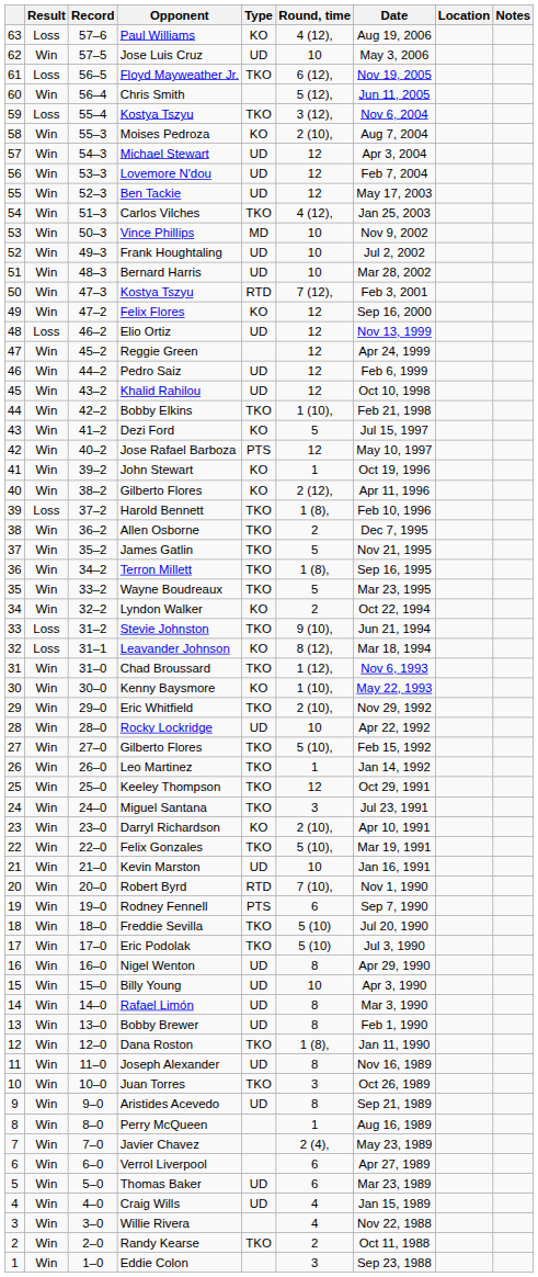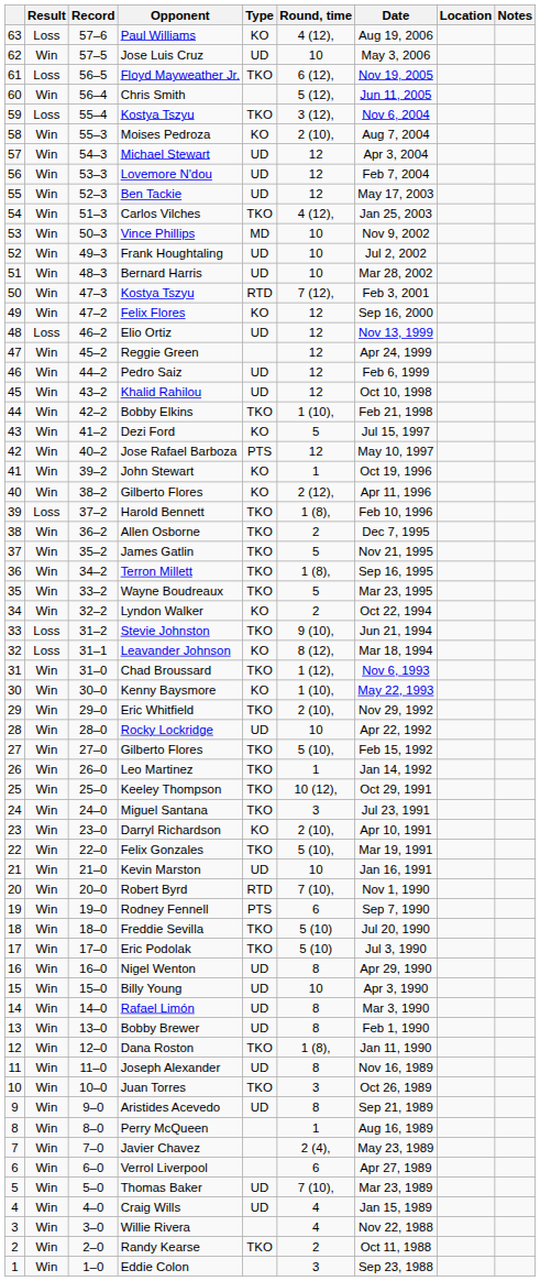 <table class="wikitable" style="text-align:center; font-size:95%">
 <tr>
 <th></th>
 <th>Result</th>
 <th>Record</th>
 <th>Opponent</th>
 <th>Type</th>
 <th>Round, time</th>
 <th>Date</th>
 <th>Location</th>
 <th>Notes</th>
 </tr>
 <tr>
 <td>63</td>
 <td>Loss</td>
 <td>57–6</td>
 <td style="text-align:left;"><a href='#'>Paul Williams</a></td>
 <td>KO</td>
 <td>4 (12), </td>
 <td>Aug 19, 2006</td>
 <td style="text-align:left;"></td>
 <td style="text-align:left;"></td>
 </tr>
 <tr>
 <td>62</td>
 <td>Win</td>
 <td>57–5</td>
 <td style="text-align:left;">Jose Luis Cruz</td>
 <td>UD</td>
 <td>10</td>
 <td>May 3, 2006</td>
 <td style="text-align:left;"></td>
 <td></td>
 </tr>
 <tr>
 <td>61</td>
 <td>Loss</td>
 <td>56–5</td>
 <td style="text-align:left;"><a href='#'>Floyd Mayweather Jr.</a></td>
 <td>TKO</td>
 <td>6 (12), </td>
 <td><a href='#'>Nov 19, 2005</a></td>
 <td style="text-align:left;"></td>
 <td></td>
 </tr>
 <tr>
 <td>60</td>
 <td>Win</td>
 <td>56–4</td>
 <td style="text-align:left;">Chris Smith</td>
 <td></td>
 <td>5 (12), </td>
 <td><a href='#'>Jun 11, 2005</a></td>
 <td style="text-align:left;"></td>
 <td style="text-align:left;"></td>
 </tr>
 <tr>
 <td>59</td>
 <td>Loss</td>
 <td>55–4</td>
 <td style="text-align:left;"><a href='#'>Kostya Tszyu</a></td>
 <td>TKO</td>
 <td>3 (12), </td>
 <td><a href='#'>Nov 6, 2004</a></td>
 <td style="text-align:left;"></td>
 <td style="text-align:left;"></td>
 </tr>
 <tr>
 <td>58</td>
 <td>Win</td>
 <td>55–3</td>
 <td style="text-align:left;">Moises Pedroza</td>
 <td>KO</td>
 <td>2 (10), </td>
 <td>Aug 7, 2004</td>
 <td style="text-align:left;"></td>
 <td></td>
 </tr>
 <tr>
 <td>57</td>
 <td>Win</td>
 <td>54–3</td>
 <td style="text-align:left;"><a href='#'>Michael Stewart</a></td>
 <td>UD</td>
 <td>12</td>
 <td>Apr 3, 2004</td>
 <td style="text-align:left;"></td>
 <td style="text-align:left;"></td>
 </tr>
 <tr>
 <td>56</td>
 <td>Win</td>
 <td>53–3</td>
 <td style="text-align:left;"><a href='#'>Lovemore N'dou</a></td>
 <td>UD</td>
 <td>12</td>
 <td>Feb 7, 2004</td>
 <td style="text-align:left;"></td>
 <td style="text-align:left;"></td>
 </tr>
 <tr>
 <td>55</td>
 <td>Win</td>
 <td>52–3</td>
 <td style="text-align:left;"><a href='#'>Ben Tackie</a></td>
 <td>UD</td>
 <td>12</td>
 <td>May 17, 2003</td>
 <td style="text-align:left;"></td>
 <td></td>
 </tr>
 <tr>
 <td>54</td>
 <td>Win</td>
 <td>51–3</td>
 <td style="text-align:left;">Carlos Vilches</td>
 <td>TKO</td>
 <td>4 (12), </td>
 <td>Jan 25, 2003</td>
 <td style="text-align:left;"></td>
 <td></td>
 </tr>
 <tr>
 <td>53</td>
 <td>Win</td>
 <td>50–3</td>
 <td style="text-align:left;"><a href='#'>Vince Phillips</a></td>
 <td>MD</td>
 <td>10</td>
 <td>Nov 9, 2002</td>
 <td style="text-align:left;"></td>
 <td></td>
 </tr>
 <tr>
 <td>52</td>
 <td>Win</td>
 <td>49–3</td>
 <td style="text-align:left;">Frank Houghtaling</td>
 <td>UD</td>
 <td>10</td>
 <td>Jul 2, 2002</td>
 <td style="text-align:left;"></td>
 <td></td>
 </tr>
 <tr>
 <td>51</td>
 <td>Win</td>
 <td>48–3</td>
 <td style="text-align:left;">Bernard Harris</td>
 <td>UD</td>
 <td>10</td>
 <td>Mar 28, 2002</td>
 <td style="text-align:left;"></td>
 <td></td>
 </tr>
 <tr>
 <td>50</td>
 <td>Win</td>
 <td>47–3</td>
 <td style="text-align:left;"><a href='#'>Kostya Tszyu</a></td>
 <td>RTD</td>
 <td>7 (12), </td>
 <td>Feb 3, 2001</td>
 <td style="text-align:left;"></td>
 <td style="text-align:left;"></td>
 </tr>
 <tr>
 <td>49</td>
 <td>Win</td>
 <td>47–2</td>
 <td style="text-align:left;"><a href='#'>Felix Flores</a></td>
 <td>KO</td>
 <td>12</td>
 <td>Sep 16, 2000</td>
 <td style="text-align:left;"></td>
 <td style="text-align:left;"></td>
 </tr>
 <tr>
 <td>48</td>
 <td>Loss</td>
 <td>46–2</td>
 <td style="text-align:left;">Elio Ortiz</td>
 <td>UD</td>
 <td>12</td>
 <td><a href='#'>Nov 13, 1999</a></td>
 <td style="text-align:left;"></td>
 <td style="text-align:left;"></td>
 </tr>
 <tr>
 <td>47</td>
 <td>Win</td>
 <td>45–2</td>
 <td style="text-align:left;">Reggie Green</td>
 <td></td>
 <td>12</td>
 <td>Apr 24, 1999</td>
 <td style="text-align:left;"></td>
 <td style="text-align:left;"></td>
 </tr>
 <tr>
 <td>46</td>
 <td>Win</td>
 <td>44–2</td>
 <td style="text-align:left;">Pedro Saiz</td>
 <td>UD</td>
 <td>12</td>
 <td>Feb 6, 1999</td>
 <td style="text-align:left;"></td>
 <td style="text-align:left;"></td>
 </tr>
 <tr>
 <td>45</td>
 <td>Win</td>
 <td>43–2</td>
 <td style="text-align:left;"><a href='#'>Khalid Rahilou</a></td>
 <td>UD</td>
 <td>12</td>
 <td>Oct 10, 1998</td>
 <td style="text-align:left;"></td>
 <td style="text-align:left;"></td>
 </tr>
 <tr>
 <td>44</td>
 <td>Win</td>
 <td>42–2</td>
 <td style="text-align:left;">Bobby Elkins</td>
 <td>TKO</td>
 <td>1 (10), </td>
 <td>Feb 21, 1998</td>
 <td style="text-align:left;"></td>
 <td></td>
 </tr>
 <tr>
 <td>43</td>
 <td>Win</td>
 <td>41–2</td>
 <td style="text-align:left;">Dezi Ford</td>
 <td>KO</td>
 <td>5</td>
 <td>Jul 15, 1997</td>
 <td style="text-align:left;"></td>
 <td></td>
 </tr>
 <tr>
 <td>42</td>
 <td>Win</td>
 <td>40–2</td>
 <td style="text-align:left;">Jose Rafael Barboza</td>
 <td>PTS</td>
 <td>12</td>
 <td>May 10, 1997</td>
 <td style="text-align:left;"></td>
 <td style="text-align:left;"></td>
 </tr>
 <tr>
 <td>41</td>
 <td>Win</td>
 <td>39–2</td>
 <td style="text-align:left;">John Stewart</td>
 <td>KO</td>
 <td>1</td>
 <td>Oct 19, 1996</td>
 <td style="text-align:left;"></td>
 <td></td>
 </tr>
 <tr>
 <td>40</td>
 <td>Win</td>
 <td>38–2</td>
 <td style="text-align:left;">Gilberto Flores</td>
 <td>KO</td>
 <td>2 (12), </td>
 <td>Apr 11, 1996</td>
 <td style="text-align:left;"></td>
 <td style="text-align:left;"></td>
 </tr>
 <tr>
 <td>39</td>
 <td>Loss</td>
 <td>37–2</td>
 <td style="text-align:left;">Harold Bennett</td>
 <td>TKO</td>
 <td>1 (8), </td>
 <td>Feb 10, 1996</td>
 <td style="text-align:left;"></td>
 <td></td>
 </tr>
 <tr>
 <td>38</td>
 <td>Win</td>
 <td>36–2</td>
 <td style="text-align:left;">Allen Osborne</td>
 <td>TKO</td>
 <td>2</td>
 <td>Dec 7, 1995</td>
 <td style="text-align:left;"></td>
 <td></td>
 </tr>
 <tr>
 <td>37</td>
 <td>Win</td>
 <td>35–2</td>
 <td style="text-align:left;">James Gatlin</td>
 <td>TKO</td>
 <td>5</td>
 <td>Nov 21, 1995</td>
 <td style="text-align:left;"></td>
 <td></td>
 </tr>
 <tr>
 <td>36</td>
 <td>Win</td>
 <td>34–2</td>
 <td style="text-align:left;"><a href='#'>Terron Millett</a></td>
 <td>TKO</td>
 <td>1 (8), </td>
 <td>Sep 16, 1995</td>
 <td style="text-align:left;"></td>
 <td></td>
 </tr>
 <tr>
 <td>35</td>
 <td>Win</td>
 <td>33–2</td>
 <td style="text-align:left;">Wayne Boudreaux</td>
 <td>TKO</td>
 <td>5</td>
 <td>Mar 23, 1995</td>
 <td style="text-align:left;"></td>
 <td></td>
 </tr>
 <tr>
 <td>34</td>
 <td>Win</td>
 <td>32–2</td>
 <td style="text-align:left;">Lyndon Walker</td>
 <td>KO</td>
 <td>2</td>
 <td>Oct 22, 1994</td>
 <td style="text-align:left;"></td>
 <td></td>
 </tr>
 <tr>
 <td>33</td>
 <td>Loss</td>
 <td>31–2</td>
 <td style="text-align:left;"><a href='#'>Stevie Johnston</a></td>
 <td>TKO</td>
 <td>9 (10), </td>
 <td>Jun 21, 1994</td>
 <td style="text-align:left;"></td>
 <td></td>
 </tr>
 <tr>
 <td>32</td>
 <td>Loss</td>
 <td>31–1</td>
 <td style="text-align:left;"><a href='#'>Leavander Johnson</a></td>
 <td>KO</td>
 <td>8 (12), </td>
 <td>Mar 18, 1994</td>
 <td style="text-align:left;"></td>
 <td style="text-align:left;"></td>
 </tr>
 <tr>
 <td>31</td>
 <td>Win</td>
 <td>31–0</td>
 <td style="text-align:left;">Chad Broussard</td>
 <td>TKO</td>
 <td>1 (12), </td>
 <td><a href='#'>Nov 6, 1993</a></td>
 <td style="text-align:left;"></td>
 <td style="text-align:left;"></td>
 </tr>
 <tr>
 <td>30</td>
 <td>Win</td>
 <td>30–0</td>
 <td style="text-align:left;">Kenny Baysmore</td>
 <td>KO</td>
 <td>1 (10), </td>
 <td><a href='#'>May 22, 1993</a></td>
 <td style="text-align:left;"></td>
 <td></td>
 </tr>
 <tr>
 <td>29</td>
 <td>Win</td>
 <td>29–0</td>
 <td style="text-align:left;">Eric Whitfield</td>
 <td>TKO</td>
 <td>2 (10), </td>
 <td>Nov 29, 1992</td>
 <td style="text-align:left;"></td>
 <td></td>
 </tr>
 <tr>
 <td>28</td>
 <td>Win</td>
 <td>28–0</td>
 <td style="text-align:left;"><a href='#'>Rocky Lockridge</a></td>
 <td>UD</td>
 <td>10</td>
 <td>Apr 22, 1992</td>
 <td style="text-align:left;"></td>
 <td></td>
 </tr>
 <tr>
 <td>27</td>
 <td>Win</td>
 <td>27–0</td>
 <td style="text-align:left;">Gilberto Flores</td>
 <td>TKO</td>
 <td>5 (10), </td>
 <td>Feb 15, 1992</td>
 <td style="text-align:left;"></td>
 <td></td>
 </tr>
 <tr>
 <td>26</td>
 <td>Win</td>
 <td>26–0</td>
 <td style="text-align:left;">Leo Martinez</td>
 <td>TKO</td>
 <td>1</td>
 <td>Jan 14, 1992</td>
 <td style="text-align:left;"></td>
 <td></td>
 </tr>
 <tr>
 <td>25</td>
 <td>Win</td>
 <td>25–0</td>
 <td style="text-align:left;">Keeley Thompson</td>
 <td>TKO</td>
-<td>12</td>
+<td>10 (12), </td>
 <td>Oct 29, 1991</td>
 <td style="text-align:left;"></td>
 <td></td>
 </tr>
 <tr>
 <td>24</td>
 <td>Win</td>
 <td>24–0</td>
 <td style="text-align:left;">Miguel Santana</td>
 <td>TKO</td>
 <td>3</td>
 <td>Jul 23, 1991</td>
 <td style="text-align:left;"></td>
 <td></td>
 </tr>
 <tr>
 <td>23</td>
 <td>Win</td>
 <td>23–0</td>
 <td style="text-align:left;">Darryl Richardson</td>
 <td>KO</td>
 <td>2 (10), </td>
 <td>Apr 10, 1991</td>
 <td style="text-align:left;"></td>
 <td></td>
 </tr>
 <tr>
 <td>22</td>
 <td>Win</td>
 <td>22–0</td>
 <td style="text-align:left;">Felix Gonzales</td>
 <td>TKO</td>
 <td>5 (10), </td>
 <td>Mar 19, 1991</td>
 <td style="text-align:left;"></td>
 <td></td>
 </tr>
 <tr>
 <td>21</td>
 <td>Win</td>
 <td>21–0</td>
 <td style="text-align:left;">Kevin Marston</td>
 <td>UD</td>
 <td>10</td>
 <td>Jan 16, 1991</td>
 <td style="text-align:left;"></td>
 <td></td>
 </tr>
 <tr>
 <td>20</td>
 <td>Win</td>
 <td>20–0</td>
 <td style="text-align:left;">Robert Byrd</td>
 <td>RTD</td>
 <td>7 (10), </td>
 <td>Nov 1, 1990</td>
 <td style="text-align:left;"></td>
 <td></td>
 </tr>
 <tr>
 <td>19</td>
 <td>Win</td>
 <td>19–0</td>
 <td style="text-align:left;">Rodney Fennell</td>
 <td>PTS</td>
 <td>6</td>
 <td>Sep 7, 1990</td>
 <td style="text-align:left;"></td>
 <td></td>
 </tr>
 <tr>
 <td>18</td>
 <td>Win</td>
 <td>18–0</td>
 <td style="text-align:left;">Freddie Sevilla</td>
 <td>TKO</td>
 <td>5 (10)</td>
 <td>Jul 20, 1990</td>
 <td style="text-align:left;"></td>
 <td></td>
 </tr>
 <tr>
 <td>17</td>
 <td>Win</td>
 <td>17–0</td>
 <td style="text-align:left;">Eric Podolak</td>
 <td>TKO</td>
 <td>5 (10)</td>
 <td>Jul 3, 1990</td>
 <td style="text-align:left;"></td>
 <td></td>
 </tr>
 <tr>
 <td>16</td>
 <td>Win</td>
 <td>16–0</td>
 <td style="text-align:left;">Nigel Wenton</td>
 <td>UD</td>
 <td>8</td>
 <td>Apr 29, 1990</td>
 <td style="text-align:left;"></td>
 <td></td>
 </tr>
 <tr>
 <td>15</td>
 <td>Win</td>
 <td>15–0</td>
 <td style="text-align:left;">Billy Young</td>
 <td>UD</td>
 <td>10</td>
 <td>Apr 3, 1990</td>
 <td style="text-align:left;"></td>
 <td></td>
 </tr>
 <tr>
 <td>14</td>
 <td>Win</td>
 <td>14–0</td>
 <td style="text-align:left;"><a href='#'>Rafael Limón</a></td>
 <td>UD</td>
 <td>8</td>
 <td>Mar 3, 1990</td>
 <td style="text-align:left;"></td>
 <td></td>
 </tr>
 <tr>
 <td>13</td>
 <td>Win</td>
 <td>13–0</td>
 <td style="text-align:left;">Bobby Brewer</td>
 <td>UD</td>
 <td>8</td>
 <td>Feb 1, 1990</td>
 <td style="text-align:left;"></td>
 <td></td>
 </tr>
 <tr>
 <td>12</td>
 <td>Win</td>
 <td>12–0</td>
 <td style="text-align:left;">Dana Roston</td>
 <td>TKO</td>
 <td>1 (8), </td>
 <td>Jan 11, 1990</td>
 <td style="text-align:left;"></td>
 <td></td>
 </tr>
 <tr>
 <td>11</td>
 <td>Win</td>
 <td>11–0</td>
 <td style="text-align:left;">Joseph Alexander</td>
 <td>UD</td>
 <td>8</td>
 <td>Nov 16, 1989</td>
 <td style="text-align:left;"></td>
 <td></td>
 </tr>
 <tr>
 <td>10</td>
 <td>Win</td>
 <td>10–0</td>
 <td style="text-align:left;">Juan Torres</td>
 <td>TKO</td>
 <td>3</td>
 <td>Oct 26, 1989</td>
 <td style="text-align:left;"></td>
 <td></td>
 </tr>
 <tr>
 <td>9</td>
 <td>Win</td>
 <td>9–0</td>
 <td style="text-align:left;">Aristides Acevedo</td>
 <td>UD</td>
 <td>8</td>
 <td>Sep 21, 1989</td>
 <td style="text-align:left;"></td>
 <td></td>
 </tr>
 <tr>
 <td>8</td>
 <td>Win</td>
 <td>8–0</td>
 <td style="text-align:left;">Perry McQueen</td>
 <td></td>
 <td>1</td>
 <td>Aug 16, 1989</td>
 <td style="text-align:left;"></td>
 <td></td>
 </tr>
 <tr>
 <td>7</td>
 <td>Win</td>
 <td>7–0</td>
 <td style="text-align:left;">Javier Chavez</td>
 <td></td>
 <td>2 (4), </td>
 <td>May 23, 1989</td>
 <td style="text-align:left;"></td>
 <td></td>
 </tr>
 <tr>
 <td>6</td>
 <td>Win</td>
 <td>6–0</td>
 <td style="text-align:left;">Verrol Liverpool</td>
 <td></td>
 <td>6</td>
 <td>Apr 27, 1989</td>
 <td style="text-align:left;"></td>
 <td></td>
 </tr>
 <tr>
 <td>5</td>
 <td>Win</td>
 <td>5–0</td>
 <td style="text-align:left;">Thomas Baker</td>
 <td>UD</td>
-<td>6</td>
+<td>7 (10), </td>
 <td>Mar 23, 1989</td>
 <td style="text-align:left;"></td>
 <td></td>
 </tr>
 <tr>
 <td>4</td>
 <td>Win</td>
 <td>4–0</td>
 <td style="text-align:left;">Craig Wills</td>
 <td>UD</td>
 <td>4</td>
 <td>Jan 15, 1989</td>
 <td style="text-align:left;"></td>
 <td></td>
 </tr>
 <tr>
 <td>3</td>
 <td>Win</td>
 <td>3–0</td>
 <td style="text-align:left;">Willie Rivera</td>
 <td></td>
 <td>4</td>
 <td>Nov 22, 1988</td>
 <td style="text-align:left;"></td>
 <td></td>
 </tr>
 <tr>
 <td>2</td>
 <td>Win</td>
 <td>2–0</td>
 <td style="text-align:left;">Randy Kearse</td>
 <td>TKO</td>
 <td>2</td>
 <td>Oct 11, 1988</td>
 <td style="text-align:left;"></td>
 <td></td>
 </tr>
 <tr>
 <td>1</td>
 <td>Win</td>
 <td>1–0</td>
 <td style="text-align:left;">Eddie Colon</td>
 <td></td>
 <td>3</td>
 <td>Sep 23, 1988</td>
 <td style="text-align:left;"></td>
 <td style="text-align:left;"></td>
 </tr>
 </table>
